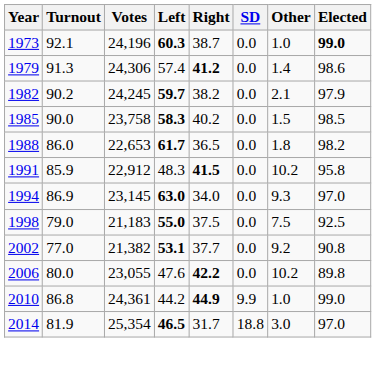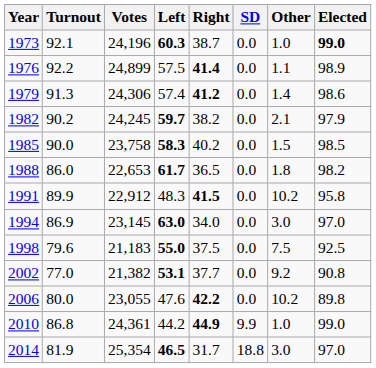 <table class="wikitable sortable" style="font-size: 95%;">
 <tr>
 <th>Year</th>
 <th>Turnout</th>
 <th>Votes</th>
 <th>Left</th>
 <th>Right</th>
 <th><a href='#'>SD</a></th>
 <th>Other</th>
 <th>Elected</th>
 </tr>
 <tr>
 <td><a href='#'>1973</a></td>
 <td>92.1</td>
 <td>24,196</td>
 <td><strong>60.3</strong></td>
 <td>38.7</td>
 <td>0.0</td>
 <td>1.0</td>
 <td><strong>99.0</strong></td>
+</tr>
+<tr>
+<td><a href='#'>1976</a></td>
+<td>92.2</td>
+<td>24,899</td>
+<td>57.5</td>
+<td><strong>41.4</strong></td>
+<td>0.0</td>
+<td>1.1</td>
+<td>98.9</td>
 </tr>
 <tr>
 <td><a href='#'>1979</a></td>
 <td>91.3</td>
 <td>24,306</td>
 <td>57.4</td>
 <td><strong>41.2</strong></td>
 <td>0.0</td>
 <td>1.4</td>
 <td>98.6</td>
 </tr>
 <tr>
 <td><a href='#'>1982</a></td>
 <td>90.2</td>
 <td>24,245</td>
 <td><strong>59.7</strong></td>
 <td>38.2</td>
 <td>0.0</td>
 <td>2.1</td>
 <td>97.9</td>
 </tr>
 <tr>
 <td><a href='#'>1985</a></td>
 <td>90.0</td>
 <td>23,758</td>
 <td><strong>58.3</strong></td>
 <td>40.2</td>
 <td>0.0</td>
 <td>1.5</td>
 <td>98.5</td>
 </tr>
 <tr>
 <td><a href='#'>1988</a></td>
 <td>86.0</td>
 <td>22,653</td>
 <td><strong>61.7</strong></td>
 <td>36.5</td>
 <td>0.0</td>
 <td>1.8</td>
 <td>98.2</td>
 </tr>
 <tr>
 <td><a href='#'>1991</a></td>
-<td>85.9</td>
+<td>89.9</td>
 <td>22,912</td>
 <td>48.3</td>
 <td><strong>41.5</strong></td>
 <td>0.0</td>
 <td>10.2</td>
 <td>95.8</td>
 </tr>
 <tr>
 <td><a href='#'>1994</a></td>
 <td>86.9</td>
 <td>23,145</td>
 <td><strong>63.0</strong></td>
 <td>34.0</td>
 <td>0.0</td>
-<td>9.3</td>
+<td>3.0</td>
 <td>97.0</td>
 </tr>
 <tr>
 <td><a href='#'>1998</a></td>
-<td>79.0</td>
+<td>79.6</td>
 <td>21,183</td>
 <td><strong>55.0</strong></td>
 <td>37.5</td>
 <td>0.0</td>
 <td>7.5</td>
 <td>92.5</td>
 </tr>
 <tr>
 <td><a href='#'>2002</a></td>
 <td>77.0</td>
 <td>21,382</td>
 <td><strong>53.1</strong></td>
 <td>37.7</td>
 <td>0.0</td>
 <td>9.2</td>
 <td>90.8</td>
 </tr>
 <tr>
 <td><a href='#'>2006</a></td>
 <td>80.0</td>
 <td>23,055</td>
 <td>47.6</td>
 <td><strong>42.2</strong></td>
 <td>0.0</td>
 <td>10.2</td>
 <td>89.8</td>
 </tr>
 <tr>
 <td><a href='#'>2010</a></td>
 <td>86.8</td>
 <td>24,361</td>
 <td>44.2</td>
 <td><strong>44.9</strong></td>
 <td>9.9</td>
 <td>1.0</td>
 <td>99.0</td>
 </tr>
 <tr>
 <td><a href='#'>2014</a></td>
 <td>81.9</td>
 <td>25,354</td>
 <td><strong>46.5</strong></td>
 <td>31.7</td>
 <td>18.8</td>
 <td>3.0</td>
 <td>97.0</td>
 </tr>
 </table>
